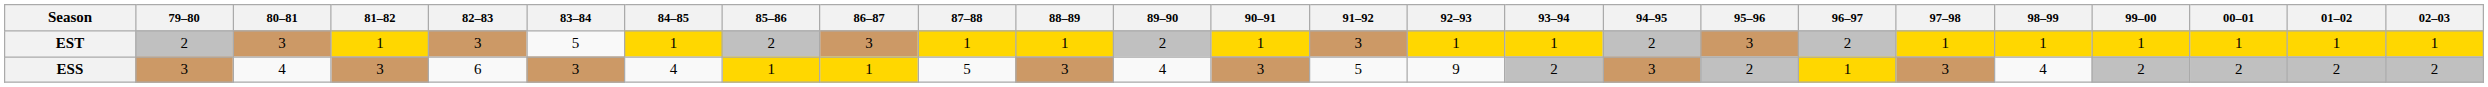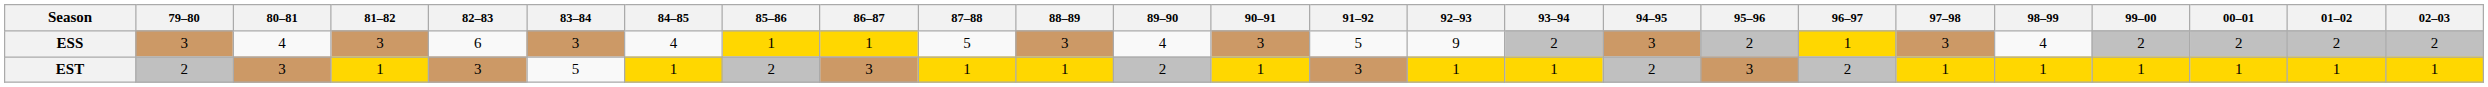 <table class="wikitable" style="width:100%; margin:0 left; font-size: 12px; text-align:center">
 <tr>
 <th>Season</th>
 <th><small>79–80</small></th>
 <th><small>80–81</small></th>
 <th><small>81–82</small></th>
 <th><small>82–83</small></th>
 <th><small>83–84</small></th>
 <th><small>84–85</small></th>
 <th><small>85–86</small></th>
 <th><small>86–87</small></th>
 <th><small>87–88</small></th>
 <th><small>88–89</small></th>
 <th><small>89–90</small></th>
 <th><small>90–91</small></th>
 <th><small>91–92</small></th>
 <th><small>92–93</small></th>
 <th><small>93–94</small></th>
 <th><small>94–95</small></th>
 <th><small>95–96</small></th>
 <th><small>96–97</small></th>
 <th><small>97–98</small></th>
 <th><small>98–99</small></th>
 <th><small>99–00</small></th>
 <th><small>00–01</small></th>
 <th><small>01–02</small></th>
 <th><small>02–03</small></th>
 </tr>
 <tr>
+<th>ESS</th>
+<td bgcolor=#cc9966>3</td>
+<td>4</td>
+<td bgcolor=#cc9966>3</td>
+<td>6</td>
+<td bgcolor=#cc9966>3</td>
+<td>4</td>
+<td bgcolor=gold>1</td>
+<td bgcolor=gold>1</td>
+<td>5</td>
+<td bgcolor=#cc9966>3</td>
+<td>4</td>
+<td bgcolor=#cc9966>3</td>
+<td>5</td>
+<td>9</td>
+<td bgcolor=silver>2</td>
+<td bgcolor=#cc9966>3</td>
+<td bgcolor=silver>2</td>
+<td bgcolor=gold>1</td>
+<td bgcolor=#cc9966>3</td>
+<td>4</td>
+<td bgcolor=silver>2</td>
+<td bgcolor=silver>2</td>
+<td bgcolor=silver>2</td>
+<td bgcolor=silver>2</td>
+</tr>
+<tr>
 <th>EST</th>
 <td bgcolor=silver>2</td>
 <td bgcolor=#cc9966>3</td>
 <td bgcolor=gold>1</td>
 <td bgcolor=#cc9966>3</td>
 <td>5</td>
 <td bgcolor=gold>1</td>
 <td bgcolor=silver>2</td>
 <td bgcolor=#cc9966>3</td>
 <td bgcolor=gold>1</td>
 <td bgcolor=gold>1</td>
 <td bgcolor=silver>2</td>
 <td bgcolor=gold>1</td>
 <td bgcolor=#cc9966>3</td>
 <td bgcolor=gold>1</td>
 <td bgcolor=gold>1</td>
 <td bgcolor=silver>2</td>
 <td bgcolor=#cc9966>3</td>
 <td bgcolor=silver>2</td>
 <td bgcolor=gold>1</td>
 <td bgcolor=gold>1</td>
 <td bgcolor=gold>1</td>
 <td bgcolor=gold>1</td>
 <td bgcolor=gold>1</td>
 <td bgcolor=gold>1</td>
 </tr>
-<tr>
-<th>ESS</th>
-<td bgcolor=#cc9966>3</td>
-<td>4</td>
-<td bgcolor=#cc9966>3</td>
-<td>6</td>
-<td bgcolor=#cc9966>3</td>
-<td>4</td>
-<td bgcolor=gold>1</td>
-<td bgcolor=gold>1</td>
-<td>5</td>
-<td bgcolor=#cc9966>3</td>
-<td>4</td>
-<td bgcolor=#cc9966>3</td>
-<td>5</td>
-<td>9</td>
-<td bgcolor=silver>2</td>
-<td bgcolor=#cc9966>3</td>
-<td bgcolor=silver>2</td>
-<td bgcolor=gold>1</td>
-<td bgcolor=#cc9966>3</td>
-<td>4</td>
-<td bgcolor=silver>2</td>
-<td bgcolor=silver>2</td>
-<td bgcolor=silver>2</td>
-<td bgcolor=silver>2</td>
-</tr>
 </table>
